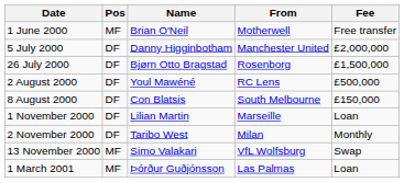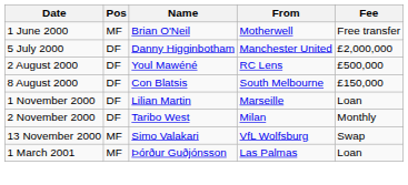 <table class="wikitable">
 <tr>
 <th>Date</th>
 <th>Pos</th>
 <th>Name</th>
 <th>From</th>
 <th>Fee</th>
 </tr>
 <tr>
 <td>1 June 2000</td>
 <td>MF</td>
 <td><a href='#'>Brian O'Neil</a></td>
 <td><a href='#'>Motherwell</a></td>
 <td>Free transfer</td>
 </tr>
 <tr>
 <td>5 July 2000</td>
 <td>DF</td>
 <td><a href='#'>Danny Higginbotham</a></td>
 <td><a href='#'>Manchester United</a></td>
 <td>£2,000,000</td>
-</tr>
-<tr>
-<td>26 July 2000</td>
-<td>DF</td>
-<td><a href='#'>Bjørn Otto Bragstad</a></td>
-<td><a href='#'>Rosenborg</a></td>
-<td>£1,500,000</td>
 </tr>
 <tr>
 <td>2 August 2000</td>
 <td>DF</td>
 <td><a href='#'>Youl Mawéné</a></td>
 <td><a href='#'>RC Lens</a></td>
 <td>£500,000</td>
 </tr>
 <tr>
 <td>8 August 2000</td>
 <td>DF</td>
 <td><a href='#'>Con Blatsis</a></td>
 <td><a href='#'>South Melbourne</a></td>
 <td>£150,000</td>
 </tr>
 <tr>
 <td>1 November 2000</td>
 <td>DF</td>
 <td><a href='#'>Lilian Martin</a></td>
 <td><a href='#'>Marseille</a></td>
 <td>Loan</td>
 </tr>
 <tr>
 <td>2 November 2000</td>
 <td>DF</td>
 <td><a href='#'>Taribo West</a></td>
 <td><a href='#'>Milan</a></td>
 <td>Monthly</td>
 </tr>
 <tr>
 <td>13 November 2000</td>
 <td>MF</td>
 <td><a href='#'>Simo Valakari</a></td>
 <td><a href='#'>VfL Wolfsburg</a></td>
 <td>Swap</td>
 </tr>
 <tr>
 <td>1 March 2001</td>
 <td>MF</td>
 <td><a href='#'>Þórður Guðjónsson</a></td>
 <td><a href='#'>Las Palmas</a></td>
 <td>Loan</td>
 </tr>
 </table>
